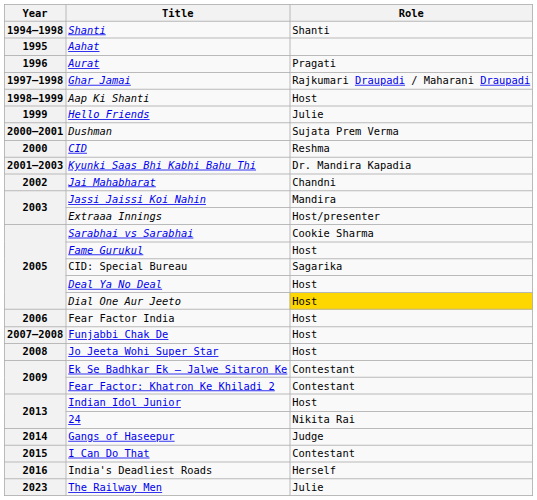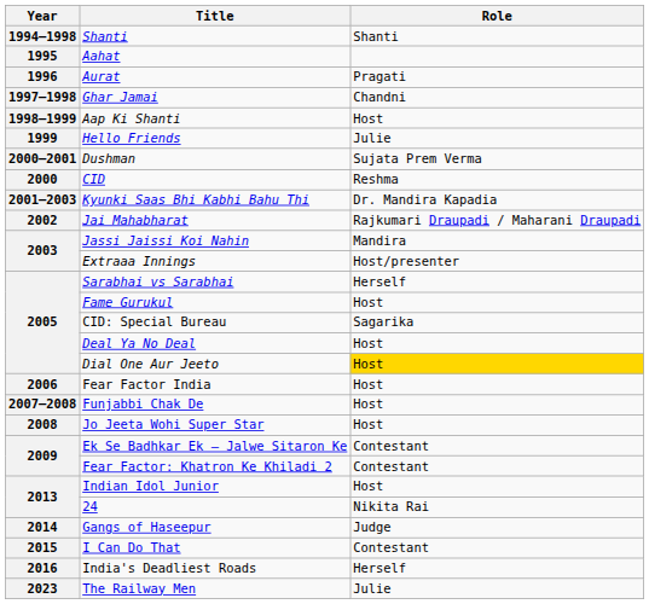 <table class="wikitable sortable">
 <tr>
 <th scope="col">Year</th>
 <th scope="col">Title</th>
 <th scope="col">Role</th>
 </tr>
 <tr>
 <th scope="row">1994–1998</th>
 <td><em><a href='#'>Shanti</a></em></td>
 <td>Shanti</td>
 </tr>
 <tr>
 <th scope="row">1995</th>
 <td><em><a href='#'>Aahat</a></em></td>
 <td></td>
 </tr>
 <tr>
 <th scope="row">1996</th>
 <td><em><a href='#'>Aurat</a></em></td>
 <td>Pragati</td>
 </tr>
 <tr>
 <th scope="row">1997–1998</th>
 <td><em><a href='#'>Ghar Jamai</a></em></td>
-<td>Rajkumari <a href='#'>Draupadi</a> / Maharani <a href='#'>Draupadi</a></td>
+<td>Chandni</td>
 </tr>
 <tr>
 <th scope="row">1998–1999</th>
 <td><em>Aap Ki Shanti</em></td>
 <td>Host</td>
 </tr>
 <tr>
 <th scope="row">1999</th>
 <td><em><a href='#'>Hello Friends</a></em></td>
 <td>Julie</td>
 </tr>
 <tr>
 <th scope="row">2000–2001</th>
 <td><em>Dushman</em></td>
 <td>Sujata Prem Verma</td>
 </tr>
 <tr>
 <th scope="row">2000</th>
 <td><em><a href='#'>CID</a></em></td>
 <td>Reshma</td>
 </tr>
 <tr>
 <th scope="row">2001–2003</th>
 <td><em><a href='#'>Kyunki Saas Bhi Kabhi Bahu Thi</a></em></td>
 <td>Dr. Mandira Kapadia</td>
 </tr>
 <tr>
 <th scope="row">2002</th>
 <td><em><a href='#'>Jai Mahabharat</a></em></td>
-<td>Chandni</td>
+<td>Rajkumari <a href='#'>Draupadi</a> / Maharani <a href='#'>Draupadi</a></td>
 </tr>
 <tr>
 <th scope="row" rowspan="2">2003</th>
 <td><em><a href='#'>Jassi Jaissi Koi Nahin</a></em></td>
 <td>Mandira</td>
 </tr>
 <tr>
 <td><em>Extraaa Innings</em></td>
 <td>Host/presenter</td>
 </tr>
 <tr>
 <th scope="row" rowspan="5">2005</th>
 <td><em><a href='#'>Sarabhai vs Sarabhai</a></em></td>
-<td>Cookie Sharma</td>
+<td>Herself</td>
 </tr>
 <tr>
 <td><em><a href='#'>Fame Gurukul</a></em></td>
 <td>Host</td>
 </tr>
 <tr>
 <td>CID: Special Bureau</td>
 <td>Sagarika</td>
 </tr>
 <tr>
 <td><em><a href='#'>Deal Ya No Deal</a></em></td>
 <td>Host</td>
 </tr>
 <tr>
 <td><em>Dial One Aur Jeeto</td>
 <td style="background: gold;">Host</td>
 </tr>
 <tr>
 <th scope="row">2006</th>
 <td></em>Fear Factor India<em></td>
 <td>Host</td>
 </tr>
 <tr>
 <th scope="row">2007–2008</th>
 <td></em><a href='#'>Funjabbi Chak De</a><em></td>
 <td>Host</td>
 </tr>
 <tr>
 <th scope="row">2008</th>
 <td></em><a href='#'>Jo Jeeta Wohi Super Star</a><em></td>
 <td>Host</td>
 </tr>
 <tr>
 <th scope="row" rowspan="2">2009</th>
 <td></em><a href='#'>Ek Se Badhkar Ek – Jalwe Sitaron Ke</a><em></td>
 <td>Contestant</td>
 </tr>
 <tr>
 <td></em> <a href='#'>Fear Factor: Khatron Ke Khiladi 2</a><em></td>
 <td>Contestant</td>
 </tr>
 <tr>
 <th scope="row" rowspan="2">2013</th>
 <td></em><a href='#'>Indian Idol Junior</a><em></td>
 <td>Host</td>
 </tr>
 <tr>
 <td></em><a href='#'>24</a><em></td>
 <td>Nikita Rai</td>
 </tr>
 <tr>
 <th scope="row">2014</th>
 <td></em><a href='#'>Gangs of Haseepur</a><em></td>
 <td>Judge</td>
 </tr>
 <tr>
 <th scope="row">2015</th>
 <td></em><a href='#'>I Can Do That</a><em></td>
 <td>Contestant</td>
 </tr>
 <tr>
 <th scope="row">2016</th>
 <td></em>India's Deadliest Roads<em></td>
 <td>Herself</td>
 </tr>
 <tr>
 <th scope="row">2023</th>
 <td></em><a href='#'>The Railway Men</a><em></td>
 <td>Julie</td>
 </tr>
 </table>
